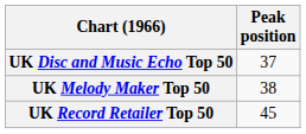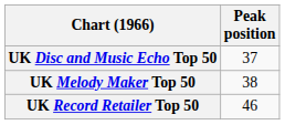 <table class="wikitable sortable plainrowheaders" style="text-align:center">
 <tr>
 <th>Chart (1966)</th>
 <th>Peak<br>position</th>
 </tr>
 <tr>
 <th scope="row">UK <em><a href='#'>Disc and Music Echo</a></em> Top 50</th>
 <td>37</td>
 </tr>
 <tr>
 <th scope="row">UK <em><a href='#'>Melody Maker</a></em> Top 50</th>
 <td>38</td>
 </tr>
 <tr>
 <th scope="row">UK <em><a href='#'>Record Retailer</a></em> Top 50</th>
-<td>45</td>
+<td>46</td>
 </tr>
 </table>
